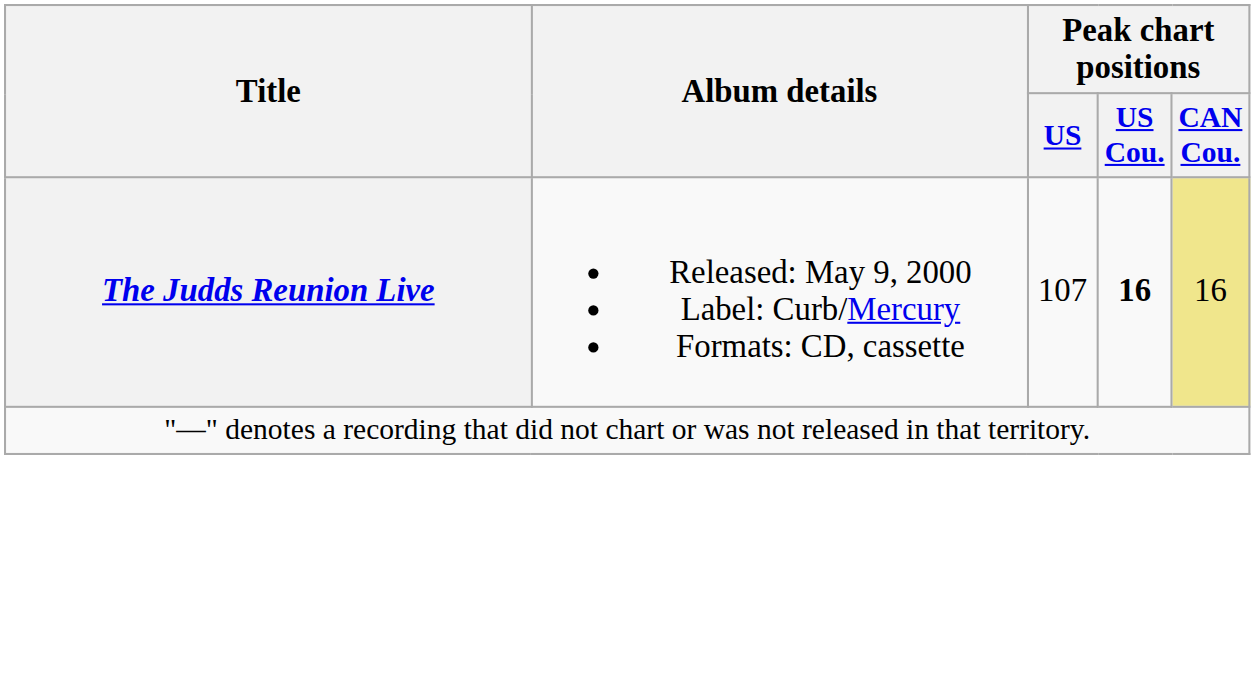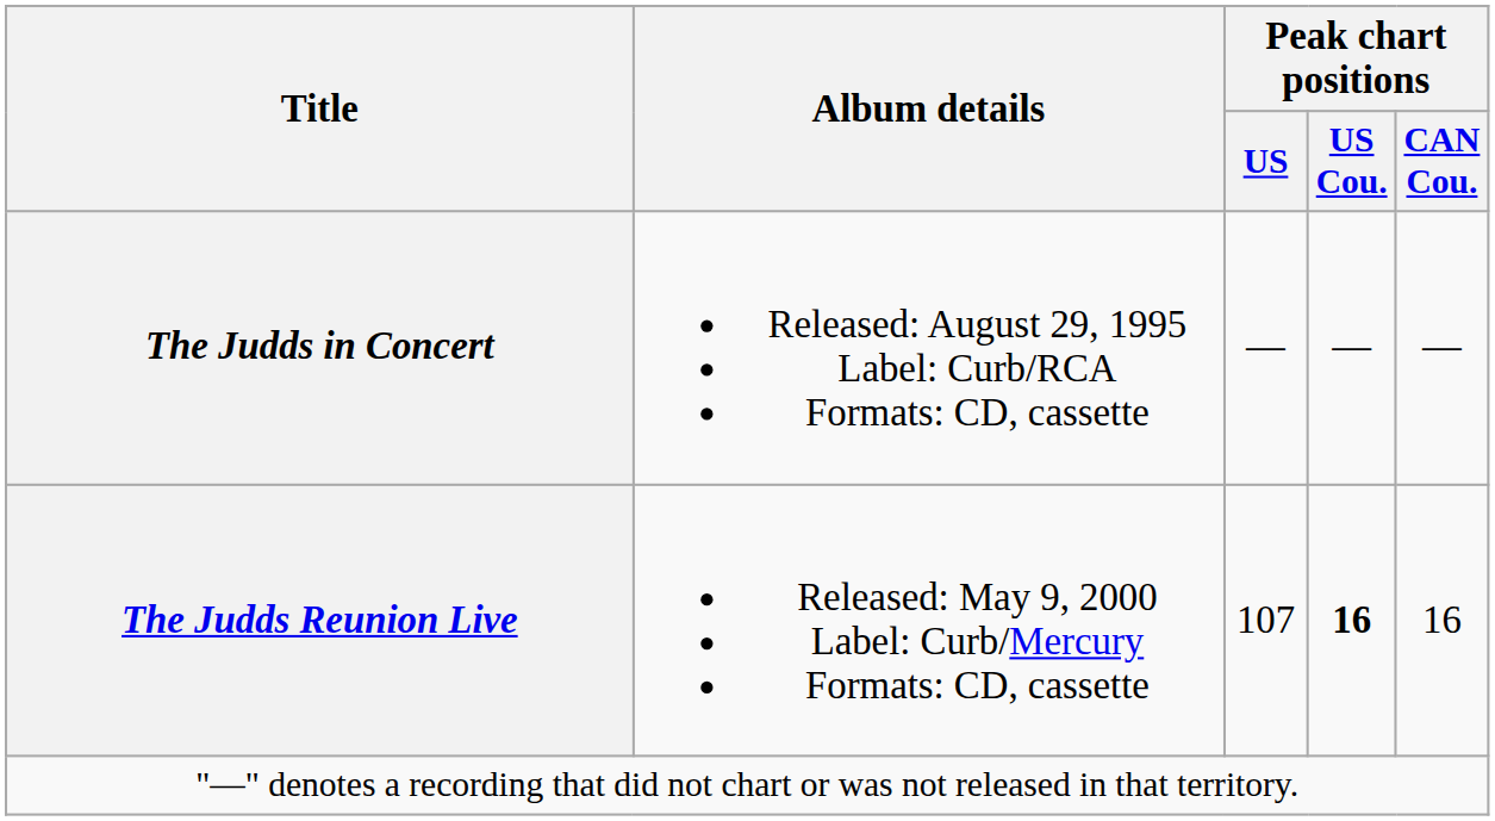 <table class="wikitable plainrowheaders" style="text-align:center;" border="1">
 <tr>
 <th scope="col" rowspan="2" style="width:20em;">Title</th>
 <th scope="col" rowspan="2" style="width:17em;">Album details</th>
 <th scope="col" colspan="3">Peak chart<br>positions</th>
 </tr>
 <tr>
 <th scope="col" style="width:2em;font-size:90%;"><a href='#'>US</a><br></th>
 <th scope="col" style="width:2em;font-size:90%;"><a href='#'>US<br>Cou.</a><br></th>
 <th scope="col" style="width:2em;font-size:90%;"><a href='#'>CAN<br>Cou.</a><br></th>
 </tr>
 <tr>
+<th scope="row"><em>The Judds in Concert</em></th>
+<td><br><ul><li>Released: August 29, 1995</li><li>Label: Curb/RCA</li><li>Formats: CD, cassette</li></ul></td>
+<td>—</td>
+<td>—</td>
+<td>—</td>
+</tr>
+<tr>
 <th scope="row"><em><a href='#'>The Judds Reunion Live</a></em></th>
 <td><br><ul><li>Released: May 9, 2000</li><li>Label: Curb/<a href='#'>Mercury</a></li><li>Formats: CD, cassette</li></ul></td>
 <td>107</td>
 <td><strong>16</strong></td>
-<td style="background: khaki;">16</td>
+<td>16</td>
 </tr>
 <tr>
 <td colspan="5" style="font-size:90%">"—" denotes a recording that did not chart or was not released in that territory.</td>
 </tr>
 </table>
